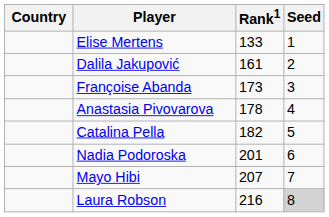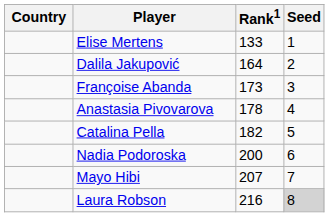 <table class="sortable wikitable">
 <tr>
 <th width="70">Country</th>
 <th width="175">Player</th>
 <th>Rank<sup>1</sup></th>
 <th>Seed</th>
 </tr>
 <tr>
 <td></td>
 <td><a href='#'>Elise Mertens</a></td>
 <td>133</td>
 <td>1</td>
 </tr>
 <tr>
 <td></td>
 <td><a href='#'>Dalila Jakupović</a></td>
-<td>161</td>
+<td>164</td>
 <td>2</td>
 </tr>
 <tr>
 <td></td>
 <td><a href='#'>Françoise Abanda</a></td>
 <td>173</td>
 <td>3</td>
 </tr>
 <tr>
 <td></td>
 <td><a href='#'>Anastasia Pivovarova</a></td>
 <td>178</td>
 <td>4</td>
 </tr>
 <tr>
 <td></td>
 <td><a href='#'>Catalina Pella</a></td>
 <td>182</td>
 <td>5</td>
 </tr>
 <tr>
 <td></td>
 <td><a href='#'>Nadia Podoroska</a></td>
-<td>201</td>
+<td>200</td>
 <td>6</td>
 </tr>
 <tr>
 <td></td>
 <td><a href='#'>Mayo Hibi</a></td>
 <td>207</td>
 <td>7</td>
 </tr>
 <tr>
 <td></td>
 <td><a href='#'>Laura Robson</a></td>
 <td>216</td>
 <td style="background: lightgrey;">8</td>
 </tr>
 </table>
